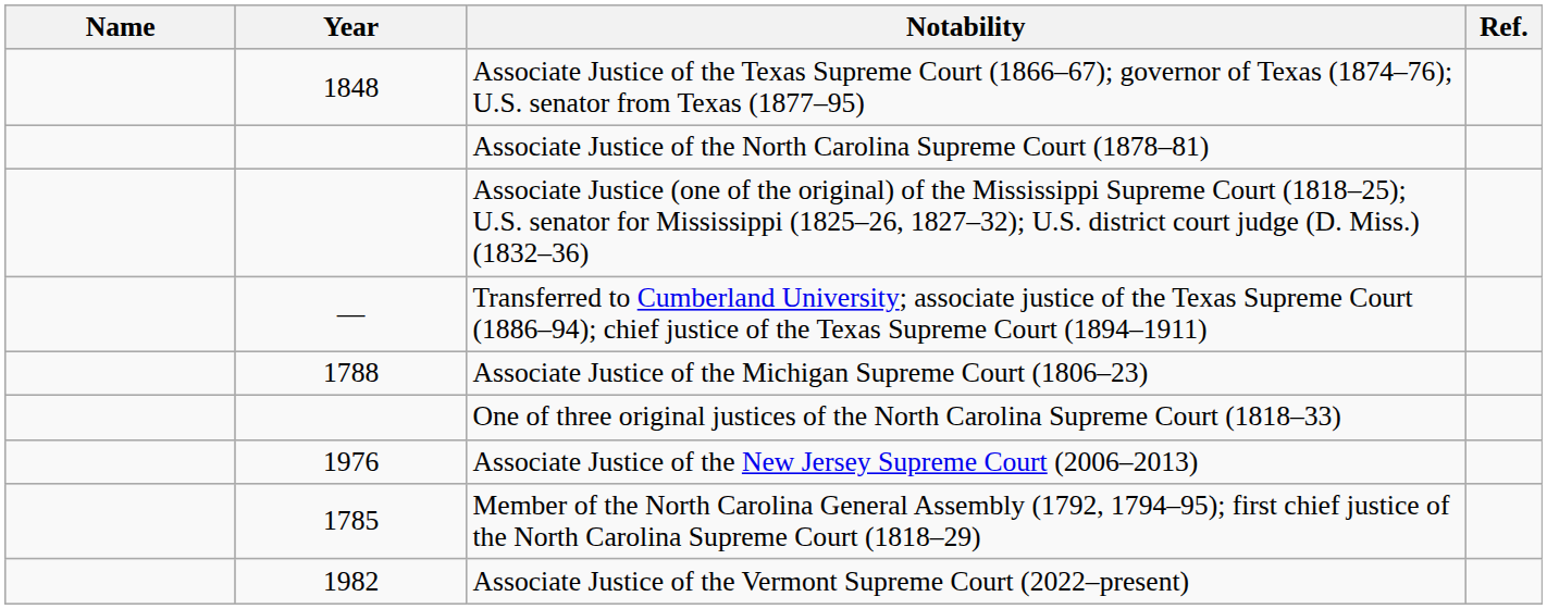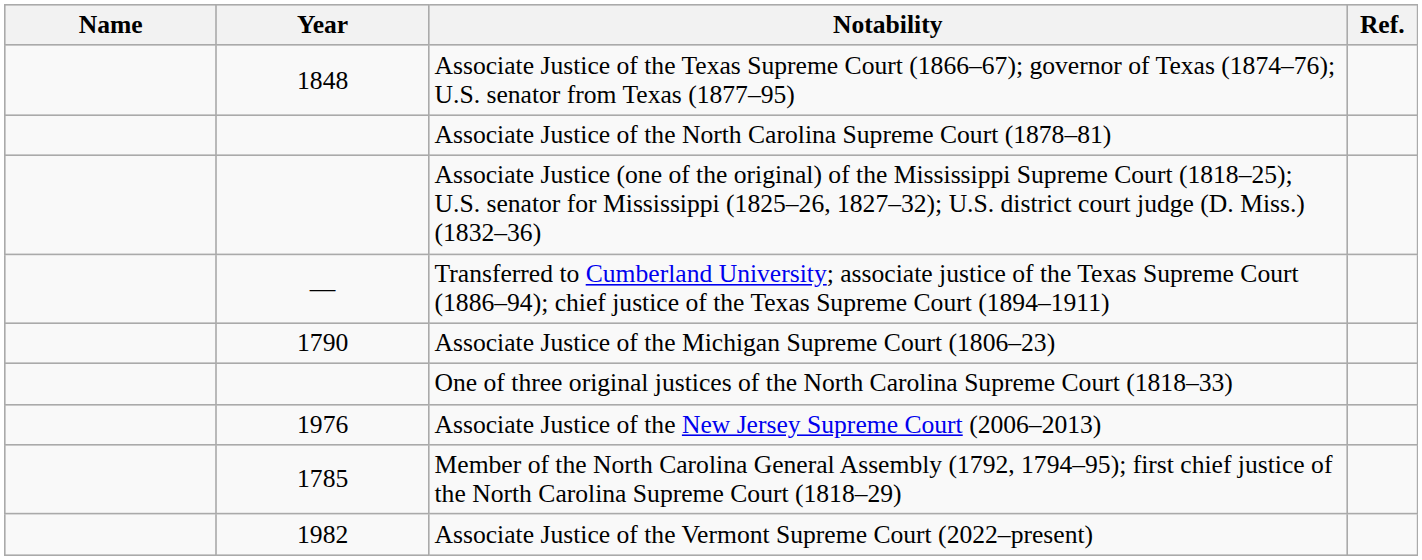 <table class="wikitable sortable" style="width:100%">
 <tr>
 <th width="15%">Name</th>
 <th width="15%">Year</th>
 <th width="65%" class="unsortable">Notability</th>
 <th width="5%" class="unsortable">Ref.</th>
 </tr>
 <tr>
 <td></td>
 <td align="center">1848</td>
 <td>Associate Justice of the Texas Supreme Court (1866–67); governor of Texas (1874–76); U.S. senator from Texas (1877–95)</td>
 <td align="center"></td>
 </tr>
 <tr>
 <td></td>
 <td align="center"></td>
 <td>Associate Justice of the North Carolina Supreme Court (1878–81)</td>
 <td align="center"></td>
 </tr>
 <tr>
 <td></td>
 <td align="center"></td>
 <td>Associate Justice (one of the original) of the Mississippi Supreme Court (1818–25); U.S. senator for Mississippi (1825–26, 1827–32); U.S. district court judge (D. Miss.) (1832–36)</td>
 <td align="center"></td>
 </tr>
 <tr>
 <td></td>
 <td align="center">—</td>
 <td>Transferred to <a href='#'>Cumberland University</a>; associate justice of the Texas Supreme Court (1886–94); chief justice of the Texas Supreme Court (1894–1911)</td>
 <td align="center"></td>
 </tr>
 <tr>
 <td></td>
-<td align="center">1788</td>
+<td align="center">1790</td>
 <td>Associate Justice of the Michigan Supreme Court (1806–23)</td>
 <td align="center"></td>
 </tr>
 <tr>
 <td></td>
 <td align="center"></td>
 <td>One of three original justices of the North Carolina Supreme Court (1818–33)</td>
 <td align="center"></td>
 </tr>
 <tr>
 <td></td>
 <td align="center">1976</td>
 <td>Associate Justice of the <a href='#'>New Jersey Supreme Court</a> (2006–2013)</td>
 <td align="center"></td>
 </tr>
 <tr>
 <td></td>
 <td align="center">1785</td>
 <td>Member of the North Carolina General Assembly (1792, 1794–95); first chief justice of the North Carolina Supreme Court (1818–29)</td>
 <td align="center"></td>
 </tr>
 <tr>
 <td></td>
 <td align="center">1982</td>
 <td>Associate Justice of the Vermont Supreme Court (2022–present)</td>
 <td align="center"></td>
 </tr>
 </table>
